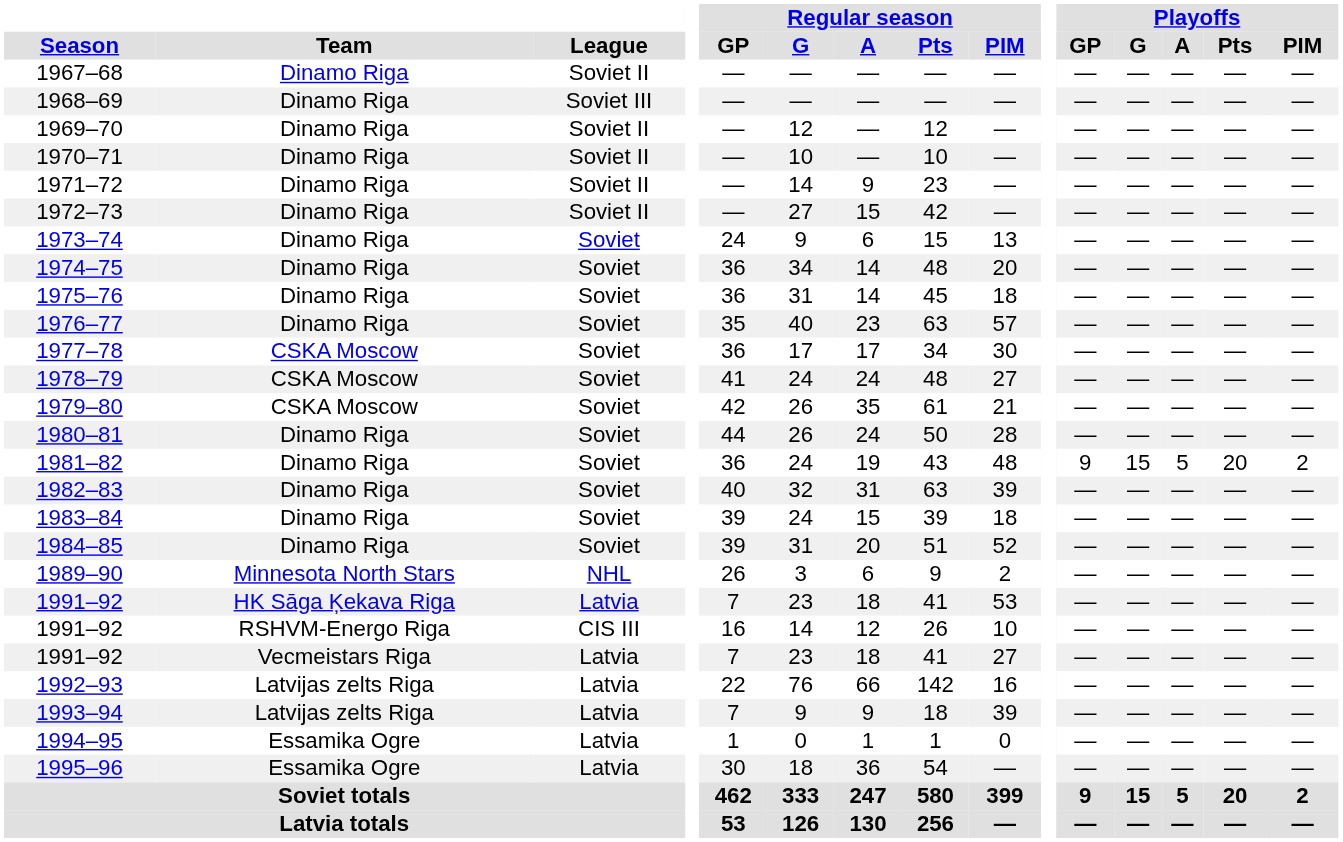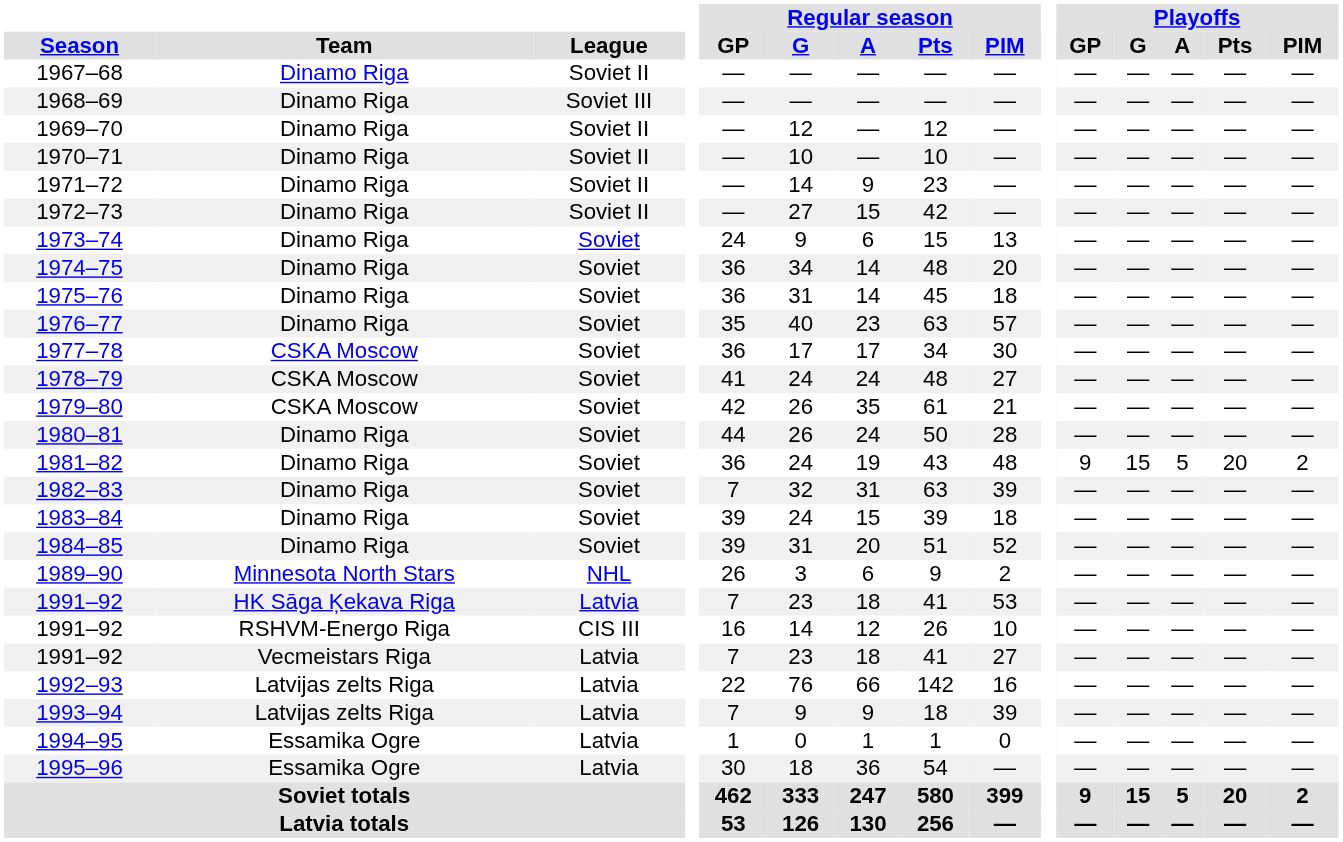 <table border="0" cellpadding="1" cellspacing="0" style="text-align:center; width:60em">
 <tr bgcolor="#e0e0e0">
 <th colspan="3" bgcolor="#ffffff"> </th>
 <th rowspan="99" bgcolor="#ffffff"> </th>
 <th colspan="5"><a href='#'>Regular season</a></th>
 <th rowspan="99" bgcolor="#ffffff"> </th>
 <th colspan="5"><a href='#'>Playoffs</a></th>
 </tr>
 <tr bgcolor="#e0e0e0">
 <th><a href='#'>Season</a></th>
 <th>Team</th>
 <th>League</th>
 <th>GP</th>
 <th><a href='#'>G</a></th>
 <th><a href='#'>A</a></th>
 <th><a href='#'>Pts</a></th>
 <th><a href='#'>PIM</a></th>
 <th>GP</th>
 <th>G</th>
 <th>A</th>
 <th>Pts</th>
 <th>PIM</th>
 </tr>
 <tr>
 <td>1967–68</td>
 <td><a href='#'>Dinamo Riga</a></td>
 <td>Soviet II</td>
 <td>—</td>
 <td>—</td>
 <td>—</td>
 <td>—</td>
 <td>—</td>
 <td>—</td>
 <td>—</td>
 <td>—</td>
 <td>—</td>
 <td>—</td>
 </tr>
 <tr bgcolor="#f0f0f0">
 <td>1968–69</td>
 <td>Dinamo Riga</td>
 <td>Soviet III</td>
 <td>—</td>
 <td>—</td>
 <td>—</td>
 <td>—</td>
 <td>—</td>
 <td>—</td>
 <td>—</td>
 <td>—</td>
 <td>—</td>
 <td>—</td>
 </tr>
 <tr>
 <td>1969–70</td>
 <td>Dinamo Riga</td>
 <td>Soviet II</td>
 <td>—</td>
 <td>12</td>
 <td>—</td>
 <td>12</td>
 <td>—</td>
 <td>—</td>
 <td>—</td>
 <td>—</td>
 <td>—</td>
 <td>—</td>
 </tr>
 <tr bgcolor="#f0f0f0">
 <td>1970–71</td>
 <td>Dinamo Riga</td>
 <td>Soviet II</td>
 <td>—</td>
 <td>10</td>
 <td>—</td>
 <td>10</td>
 <td>—</td>
 <td>—</td>
 <td>—</td>
 <td>—</td>
 <td>—</td>
 <td>—</td>
 </tr>
 <tr>
 <td>1971–72</td>
 <td>Dinamo Riga</td>
 <td>Soviet II</td>
 <td>—</td>
 <td>14</td>
 <td>9</td>
 <td>23</td>
 <td>—</td>
 <td>—</td>
 <td>—</td>
 <td>—</td>
 <td>—</td>
 <td>—</td>
 </tr>
 <tr bgcolor="#f0f0f0">
 <td>1972–73</td>
 <td>Dinamo Riga</td>
 <td>Soviet II</td>
 <td>—</td>
 <td>27</td>
 <td>15</td>
 <td>42</td>
 <td>—</td>
 <td>—</td>
 <td>—</td>
 <td>—</td>
 <td>—</td>
 <td>—</td>
 </tr>
 <tr>
 <td><a href='#'>1973–74</a></td>
 <td>Dinamo Riga</td>
 <td><a href='#'>Soviet</a></td>
 <td>24</td>
 <td>9</td>
 <td>6</td>
 <td>15</td>
 <td>13</td>
 <td>—</td>
 <td>—</td>
 <td>—</td>
 <td>—</td>
 <td>—</td>
 </tr>
 <tr bgcolor="#f0f0f0">
 <td><a href='#'>1974–75</a></td>
 <td>Dinamo Riga</td>
 <td>Soviet</td>
 <td>36</td>
 <td>34</td>
 <td>14</td>
 <td>48</td>
 <td>20</td>
 <td>—</td>
 <td>—</td>
 <td>—</td>
 <td>—</td>
 <td>—</td>
 </tr>
 <tr>
 <td><a href='#'>1975–76</a></td>
 <td>Dinamo Riga</td>
 <td>Soviet</td>
 <td>36</td>
 <td>31</td>
 <td>14</td>
 <td>45</td>
 <td>18</td>
 <td>—</td>
 <td>—</td>
 <td>—</td>
 <td>—</td>
 <td>—</td>
 </tr>
 <tr bgcolor="#f0f0f0">
 <td><a href='#'>1976–77</a></td>
 <td>Dinamo Riga</td>
 <td>Soviet</td>
 <td>35</td>
 <td>40</td>
 <td>23</td>
 <td>63</td>
 <td>57</td>
 <td>—</td>
 <td>—</td>
 <td>—</td>
 <td>—</td>
 <td>—</td>
 </tr>
 <tr>
 <td><a href='#'>1977–78</a></td>
 <td><a href='#'>CSKA Moscow</a></td>
 <td>Soviet</td>
 <td>36</td>
 <td>17</td>
 <td>17</td>
 <td>34</td>
 <td>30</td>
 <td>—</td>
 <td>—</td>
 <td>—</td>
 <td>—</td>
 <td>—</td>
 </tr>
 <tr bgcolor="#f0f0f0">
 <td><a href='#'>1978–79</a></td>
 <td>CSKA Moscow</td>
 <td>Soviet</td>
 <td>41</td>
 <td>24</td>
 <td>24</td>
 <td>48</td>
 <td>27</td>
 <td>—</td>
 <td>—</td>
 <td>—</td>
 <td>—</td>
 <td>—</td>
 </tr>
 <tr>
 <td><a href='#'>1979–80</a></td>
 <td>CSKA Moscow</td>
 <td>Soviet</td>
 <td>42</td>
 <td>26</td>
 <td>35</td>
 <td>61</td>
 <td>21</td>
 <td>—</td>
 <td>—</td>
 <td>—</td>
 <td>—</td>
 <td>—</td>
 </tr>
 <tr bgcolor="#f0f0f0">
 <td><a href='#'>1980–81</a></td>
 <td>Dinamo Riga</td>
 <td>Soviet</td>
 <td>44</td>
 <td>26</td>
 <td>24</td>
 <td>50</td>
 <td>28</td>
 <td>—</td>
 <td>—</td>
 <td>—</td>
 <td>—</td>
 <td>—</td>
 </tr>
 <tr>
 <td><a href='#'>1981–82</a></td>
 <td>Dinamo Riga</td>
 <td>Soviet</td>
 <td>36</td>
 <td>24</td>
 <td>19</td>
 <td>43</td>
 <td>48</td>
 <td>9</td>
 <td>15</td>
 <td>5</td>
 <td>20</td>
 <td>2</td>
 </tr>
 <tr bgcolor="#f0f0f0">
 <td><a href='#'>1982–83</a></td>
 <td>Dinamo Riga</td>
 <td>Soviet</td>
-<td>40</td>
+<td>7</td>
 <td>32</td>
 <td>31</td>
 <td>63</td>
 <td>39</td>
 <td>—</td>
 <td>—</td>
 <td>—</td>
 <td>—</td>
 <td>—</td>
 </tr>
 <tr>
 <td><a href='#'>1983–84</a></td>
 <td>Dinamo Riga</td>
 <td>Soviet</td>
 <td>39</td>
 <td>24</td>
 <td>15</td>
 <td>39</td>
 <td>18</td>
 <td>—</td>
 <td>—</td>
 <td>—</td>
 <td>—</td>
 <td>—</td>
 </tr>
 <tr bgcolor="#f0f0f0">
 <td><a href='#'>1984–85</a></td>
 <td>Dinamo Riga</td>
 <td>Soviet</td>
 <td>39</td>
 <td>31</td>
 <td>20</td>
 <td>51</td>
 <td>52</td>
 <td>—</td>
 <td>—</td>
 <td>—</td>
 <td>—</td>
 <td>—</td>
 </tr>
 <tr>
 <td><a href='#'>1989–90</a></td>
 <td><a href='#'>Minnesota North Stars</a></td>
 <td><a href='#'>NHL</a></td>
 <td>26</td>
 <td>3</td>
 <td>6</td>
 <td>9</td>
 <td>2</td>
 <td>—</td>
 <td>—</td>
 <td>—</td>
 <td>—</td>
 <td>—</td>
 </tr>
 <tr bgcolor="#f0f0f0">
 <td><a href='#'>1991–92</a></td>
 <td><a href='#'>HK Sāga Ķekava Riga</a></td>
 <td><a href='#'>Latvia</a></td>
 <td>7</td>
 <td>23</td>
 <td>18</td>
 <td>41</td>
 <td>53</td>
 <td>—</td>
 <td>—</td>
 <td>—</td>
 <td>—</td>
 <td>—</td>
 </tr>
 <tr>
 <td>1991–92</td>
 <td>RSHVM-Energo Riga</td>
 <td>CIS III</td>
 <td>16</td>
 <td>14</td>
 <td>12</td>
 <td>26</td>
 <td>10</td>
 <td>—</td>
 <td>—</td>
 <td>—</td>
 <td>—</td>
 <td>—</td>
 </tr>
 <tr bgcolor="#f0f0f0">
 <td>1991–92</td>
 <td>Vecmeistars Riga</td>
 <td>Latvia</td>
 <td>7</td>
 <td>23</td>
 <td>18</td>
 <td>41</td>
 <td>27</td>
 <td>—</td>
 <td>—</td>
 <td>—</td>
 <td>—</td>
 <td>—</td>
 </tr>
 <tr>
 <td><a href='#'>1992–93</a></td>
 <td>Latvijas zelts Riga</td>
 <td>Latvia</td>
 <td>22</td>
 <td>76</td>
 <td>66</td>
 <td>142</td>
 <td>16</td>
 <td>—</td>
 <td>—</td>
 <td>—</td>
 <td>—</td>
 <td>—</td>
 </tr>
 <tr bgcolor="#f0f0f0">
 <td><a href='#'>1993–94</a></td>
 <td>Latvijas zelts Riga</td>
 <td>Latvia</td>
 <td>7</td>
 <td>9</td>
 <td>9</td>
 <td>18</td>
 <td>39</td>
 <td>—</td>
 <td>—</td>
 <td>—</td>
 <td>—</td>
 <td>—</td>
 </tr>
 <tr>
 <td><a href='#'>1994–95</a></td>
 <td>Essamika Ogre</td>
 <td>Latvia</td>
 <td>1</td>
 <td>0</td>
 <td>1</td>
 <td>1</td>
 <td>0</td>
 <td>—</td>
 <td>—</td>
 <td>—</td>
 <td>—</td>
 <td>—</td>
 </tr>
 <tr bgcolor="#f0f0f0">
 <td><a href='#'>1995–96</a></td>
 <td>Essamika Ogre</td>
 <td>Latvia</td>
 <td>30</td>
 <td>18</td>
 <td>36</td>
 <td>54</td>
 <td>—</td>
 <td>—</td>
 <td>—</td>
 <td>—</td>
 <td>—</td>
 <td>—</td>
 </tr>
 <tr bgcolor="#e0e0e0">
 <th colspan="3">Soviet totals</th>
 <th>462</th>
 <th>333</th>
 <th>247</th>
 <th>580</th>
 <th>399</th>
 <th>9</th>
 <th>15</th>
 <th>5</th>
 <th>20</th>
 <th>2</th>
 </tr>
 <tr bgcolor="#e0e0e0">
 <th colspan="3">Latvia totals</th>
 <th>53</th>
 <th>126</th>
 <th>130</th>
 <th>256</th>
 <th>—</th>
 <th>—</th>
 <th>—</th>
 <th>—</th>
 <th>—</th>
 <th>—</th>
 </tr>
 </table>
